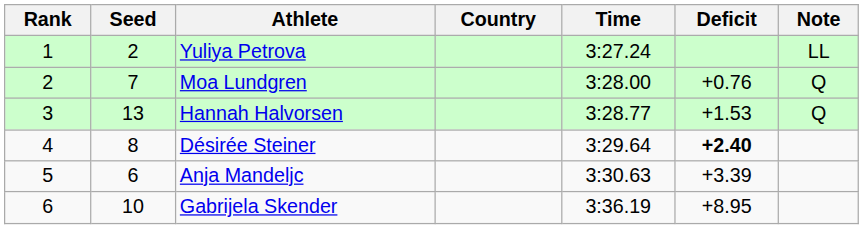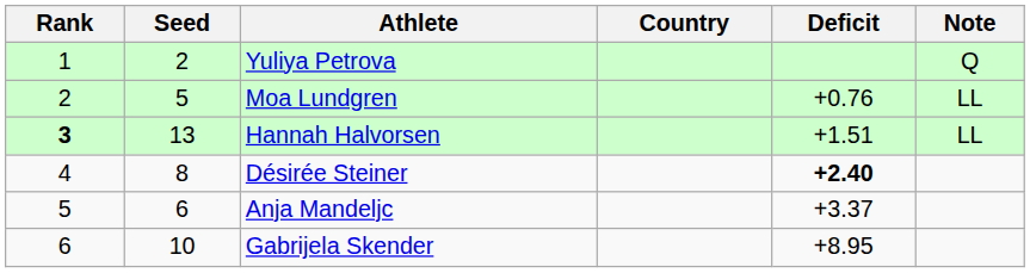 <table class="wikitable sortable" style="text-align:center" width=55%>
 <tr>
 <th>Rank</th>
 <th>Seed</th>
 <th>Athlete</th>
 <th>Country</th>
-<th>Time</th>
 <th>Deficit</th>
 <th>Note</th>
 </tr>
 <tr bgcolor=ccffcc>
 <td>1</td>
 <td>2</td>
 <td align=left><a href='#'>Yuliya Petrova</a></td>
 <td align=left></td>
-<td>3:27.24</td>
 <td></td>
+<td>Q</td>
+</tr>
+<tr bgcolor=ccffcc>
+<td>2</td>
+<td>5</td>
+<td align=left><a href='#'>Moa Lundgren</a></td>
+<td align=left></td>
+<td>+0.76</td>
 <td>LL</td>
 </tr>
 <tr bgcolor=ccffcc>
-<td>2</td>
-<td>7</td>
-<td align=left><a href='#'>Moa Lundgren</a></td>
-<td align=left></td>
-<td>3:28.00</td>
-<td>+0.76</td>
-<td>Q</td>
-</tr>
-<tr bgcolor=ccffcc>
-<td>3</td>
+<td><strong>3</strong></td>
 <td>13</td>
 <td align=left><a href='#'>Hannah Halvorsen</a></td>
 <td align=left></td>
-<td>3:28.77</td>
-<td>+1.53</td>
-<td>Q</td>
+<td>+1.51</td>
+<td>LL</td>
 </tr>
 <tr>
 <td>4</td>
 <td>8</td>
 <td align=left><a href='#'>Désirée Steiner</a></td>
 <td align=left></td>
-<td>3:29.64</td>
 <td><strong>+2.40</strong></td>
 <td></td>
 </tr>
 <tr>
 <td>5</td>
 <td>6</td>
 <td align=left><a href='#'>Anja Mandeljc</a></td>
 <td align=left></td>
-<td>3:30.63</td>
-<td>+3.39</td>
+<td>+3.37</td>
 <td></td>
 </tr>
 <tr>
 <td>6</td>
 <td>10</td>
 <td align=left><a href='#'>Gabrijela Skender</a></td>
 <td align=left></td>
-<td>3:36.19</td>
 <td>+8.95</td>
 <td></td>
 </tr>
 </table>
